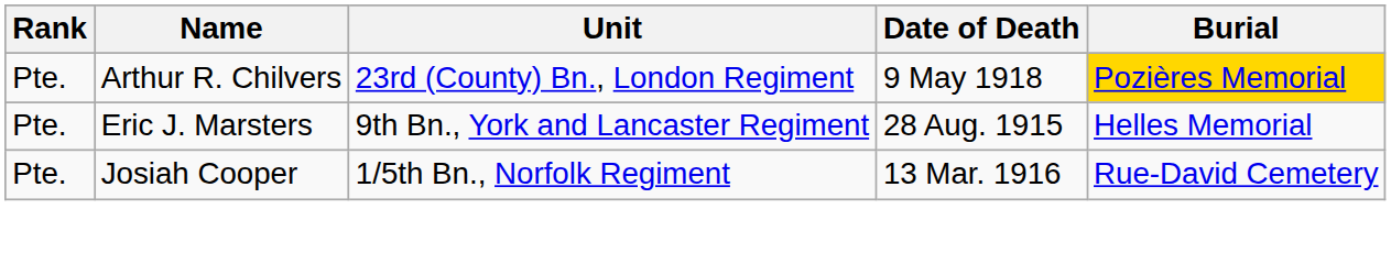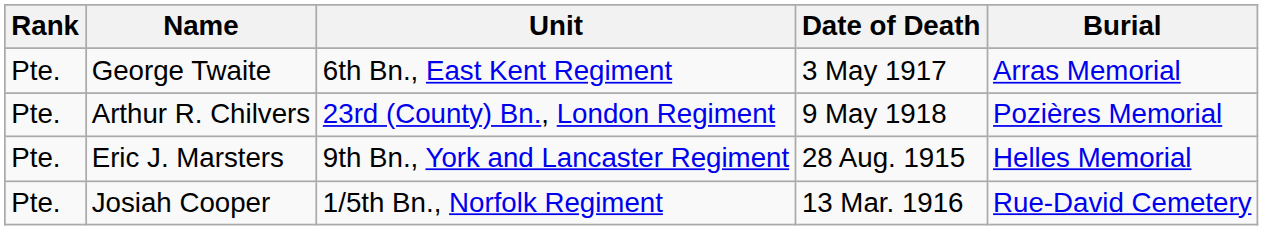 <table class="wikitable">
 <tr>
 <th>Rank</th>
 <th>Name</th>
 <th>Unit</th>
 <th>Date of Death</th>
 <th>Burial</th>
 </tr>
 <tr>
 <td>Pte.</td>
+<td>George Twaite</td>
+<td>6th Bn., <a href='#'>East Kent Regiment</a></td>
+<td>3 May 1917</td>
+<td><a href='#'>Arras Memorial</a></td>
+</tr>
+<tr>
+<td>Pte.</td>
 <td>Arthur R. Chilvers</td>
 <td><a href='#'>23rd (County) Bn.</a>, <a href='#'>London Regiment</a></td>
 <td>9 May 1918</td>
-<td style="background: gold;"><a href='#'>Pozières Memorial</a></td>
+<td><a href='#'>Pozières Memorial</a></td>
 </tr>
 <tr>
 <td>Pte.</td>
 <td>Eric J. Marsters</td>
 <td>9th Bn., <a href='#'>York and Lancaster Regiment</a></td>
 <td>28 Aug. 1915</td>
 <td><a href='#'>Helles Memorial</a></td>
 </tr>
 <tr>
 <td>Pte.</td>
 <td>Josiah Cooper</td>
 <td>1/5th Bn., <a href='#'>Norfolk Regiment</a></td>
 <td>13 Mar. 1916</td>
 <td><a href='#'>Rue-David Cemetery</a></td>
 </tr>
 </table>
